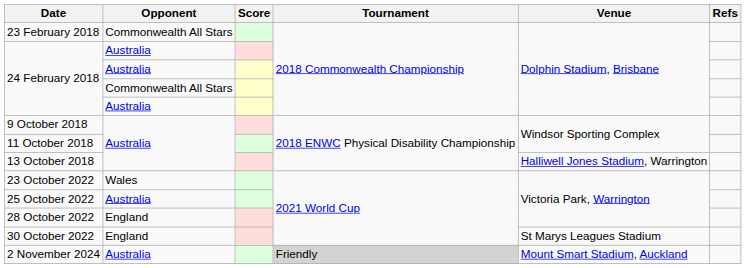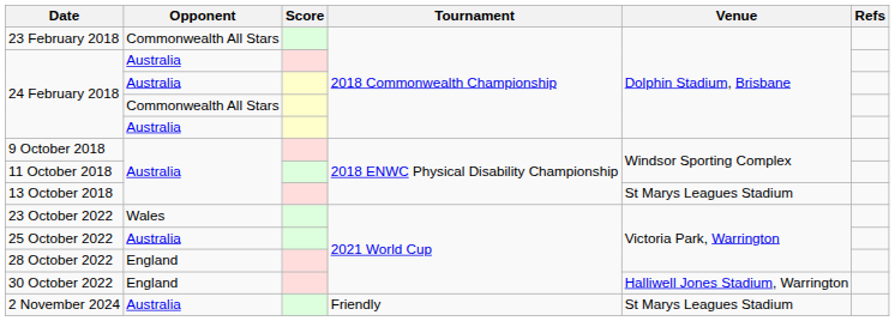 <table class="wikitable">
 <tr>
 <th>Date</th>
 <th>Opponent</th>
 <th>Score</th>
 <th>Tournament</th>
 <th>Venue</th>
 <th>Refs</th>
 </tr>
 <tr>
 <td>23 February 2018</td>
 <td>Commonwealth All Stars</td>
 <td bgcolor="#ddffdd"></td>
 <td rowspan=5><a href='#'>2018 Commonwealth Championship</a></td>
 <td rowspan=5><a href='#'>Dolphin Stadium</a>, <a href='#'>Brisbane</a></td>
 <td></td>
 </tr>
 <tr>
 <td rowspan=4>24 February 2018</td>
 <td> <a href='#'>Australia</a></td>
 <td bgcolor="#ffdddd"></td>
 <td></td>
 </tr>
 <tr>
 <td> <a href='#'>Australia</a></td>
 <td bgcolor="#ffffcc"></td>
 <td></td>
 </tr>
 <tr>
 <td>Commonwealth All Stars</td>
 <td bgcolor="#ffffcc"></td>
 <td></td>
 </tr>
 <tr>
 <td> <a href='#'>Australia</a></td>
 <td bgcolor="#ffffcc"></td>
 <td></td>
 </tr>
 <tr>
 <td>9 October 2018</td>
 <td rowspan=3> <a href='#'>Australia</a></td>
 <td bgcolor="#ffdddd"></td>
 <td rowspan=3><a href='#'>2018 ENWC</a> Physical Disability Championship</td>
 <td rowspan=2>Windsor Sporting Complex</td>
 <td></td>
 </tr>
 <tr>
 <td>11 October 2018</td>
 <td bgcolor="#ddffdd"></td>
 <td></td>
 </tr>
 <tr>
 <td>13 October 2018</td>
 <td bgcolor="#ffdddd"></td>
-<td><a href='#'>Halliwell Jones Stadium</a>, Warrington</td>
+<td>St Marys Leagues Stadium</td>
 <td></td>
 </tr>
 <tr>
 <td>23 October 2022</td>
 <td> Wales</td>
 <td bgcolor="#ddffdd"></td>
 <td rowspan=4><a href='#'>2021 World Cup</a></td>
 <td rowspan=3>Victoria Park, <a href='#'>Warrington</a></td>
 <td></td>
 </tr>
 <tr>
 <td>25 October 2022</td>
 <td> <a href='#'>Australia</a></td>
 <td bgcolor="#ddffdd"></td>
 <td></td>
 </tr>
 <tr>
 <td>28 October 2022</td>
 <td> England</td>
 <td bgcolor="#ffdddd"></td>
 <td></td>
 </tr>
 <tr>
 <td>30 October 2022</td>
 <td> England</td>
 <td bgcolor="#ffdddd"></td>
-<td>St Marys Leagues Stadium</td>
+<td><a href='#'>Halliwell Jones Stadium</a>, Warrington</td>
 <td></td>
 </tr>
 <tr>
 <td>2 November 2024</td>
 <td> <a href='#'>Australia</a></td>
 <td bgcolor="#ddffdd"></td>
-<td style="background: lightgrey;">Friendly</td>
-<td><a href='#'>Mount Smart Stadium</a>, <a href='#'>Auckland</a></td>
+<td>Friendly</td>
+<td>St Marys Leagues Stadium</td>
 <td></td>
 </tr>
 </table>
